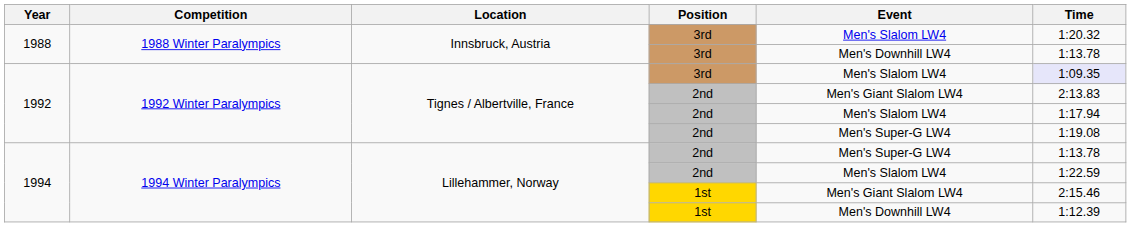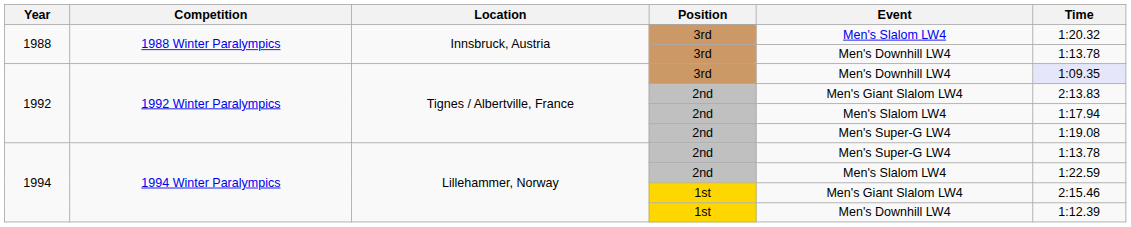 <table class="wikitable" width=65% style="font-size:90%; text-align:center;">
 <tr>
 <th>Year</th>
 <th>Competition</th>
 <th>Location</th>
 <th>Position</th>
 <th>Event</th>
 <th>Time</th>
 </tr>
 <tr>
 <td rowspan=2>1988</td>
 <td rowspan=2><a href='#'>1988 Winter Paralympics</a></td>
 <td rowspan=2>Innsbruck, Austria</td>
 <td bgcolor=cc9966>3rd</td>
 <td><a href='#'>Men's Slalom LW4</a></td>
 <td>1:20.32</td>
 </tr>
 <tr>
 <td bgcolor=cc9966>3rd</td>
 <td>Men's Downhill LW4</td>
 <td>1:13.78</td>
 </tr>
 <tr>
 <td rowspan=4>1992</td>
 <td rowspan=4><a href='#'>1992 Winter Paralympics</a></td>
 <td rowspan=4>Tignes / Albertville, France</td>
 <td bgcolor=cc9966>3rd</td>
-<td>Men's Slalom LW4</td>
+<td>Men's Downhill LW4</td>
 <td style="background: lavender;">1:09.35</td>
 </tr>
 <tr>
 <td bgcolor=silver>2nd</td>
 <td>Men's Giant Slalom LW4</td>
 <td>2:13.83</td>
 </tr>
 <tr>
 <td bgcolor=silver>2nd</td>
 <td>Men's Slalom LW4</td>
 <td>1:17.94</td>
 </tr>
 <tr>
 <td bgcolor=silver>2nd</td>
 <td>Men's Super-G LW4</td>
 <td>1:19.08</td>
 </tr>
 <tr>
 <td rowspan=4>1994</td>
 <td rowspan=4><a href='#'>1994 Winter Paralympics</a></td>
 <td rowspan=4>Lillehammer, Norway</td>
 <td bgcolor=silver>2nd</td>
 <td>Men's Super-G LW4</td>
 <td>1:13.78</td>
 </tr>
 <tr>
 <td bgcolor=silver>2nd</td>
 <td>Men's Slalom LW4</td>
 <td>1:22.59</td>
 </tr>
 <tr>
 <td bgcolor=gold>1st</td>
 <td>Men's Giant Slalom LW4</td>
 <td>2:15.46</td>
 </tr>
 <tr>
 <td bgcolor=gold>1st</td>
 <td>Men's Downhill LW4</td>
 <td>1:12.39</td>
 </tr>
 </table>
